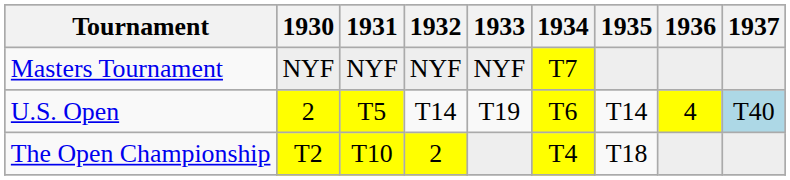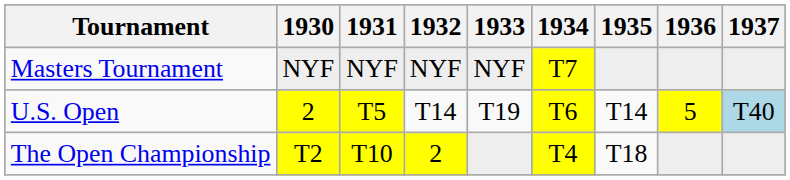 <table class="wikitable" style="font-size:95%;text-align:center;">
 <tr>
 <th>Tournament</th>
 <th>1930</th>
 <th>1931</th>
 <th>1932</th>
 <th>1933</th>
 <th>1934</th>
 <th>1935</th>
 <th>1936</th>
 <th>1937</th>
 </tr>
 <tr>
 <td align=left><a href='#'>Masters Tournament</a></td>
 <td style="background:#eeeeee;">NYF</td>
 <td style="background:#eeeeee;">NYF</td>
 <td style="background:#eeeeee;">NYF</td>
 <td style="background:#eeeeee;">NYF</td>
 <td style="background:yellow;">T7</td>
 <td style="background:#eeeeee;"></td>
 <td style="background:#eeeeee;"></td>
 <td style="background:#eeeeee;"></td>
 </tr>
 <tr>
 <td align=left><a href='#'>U.S. Open</a></td>
 <td style="background:yellow;">2</td>
 <td style="background:yellow;">T5</td>
 <td>T14</td>
 <td>T19</td>
 <td style="background:yellow;">T6</td>
 <td>T14</td>
-<td style="background:yellow;">4</td>
+<td style="background:yellow;">5</td>
 <td style="background: lightblue;">T40</td>
 </tr>
 <tr>
 <td align=left><a href='#'>The Open Championship</a></td>
 <td style="background:yellow;">T2</td>
 <td style="background:yellow;">T10</td>
 <td style="background:yellow;">2</td>
 <td style="background:#eeeeee;"></td>
 <td style="background:yellow;">T4</td>
 <td>T18</td>
 <td style="background:#eeeeee;"></td>
 <td style="background:#eeeeee;"></td>
 </tr>
 </table>
